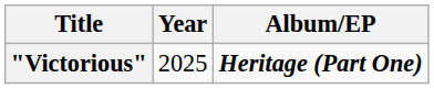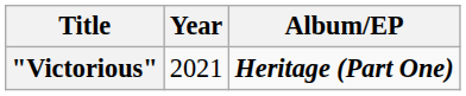 <table class="wikitable plainrowheaders" style="text-align:center;">
 <tr>
 <th scope="col">Title</th>
 <th scope="col">Year</th>
 <th scope="col">Album/EP</th>
 </tr>
 <tr>
 <th scope="row">"Victorious"<br></th>
-<td>2025</td>
+<td>2021</td>
 <td><strong><em>Heritage (Part One)</em></strong></td>
 </tr>
 </table>
